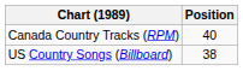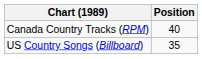 <table class="wikitable sortable">
 <tr>
 <th scope="col">Chart (1989)</th>
 <th scope="col">Position</th>
 </tr>
 <tr>
 <td>Canada Country Tracks (<em><a href='#'>RPM</a></em>)</td>
 <td align="center">40</td>
 </tr>
 <tr>
 <td>US <a href='#'>Country Songs</a> (<em><a href='#'>Billboard</a></em>)</td>
-<td align="center">38</td>
+<td align="center">35</td>
 </tr>
 </table>
